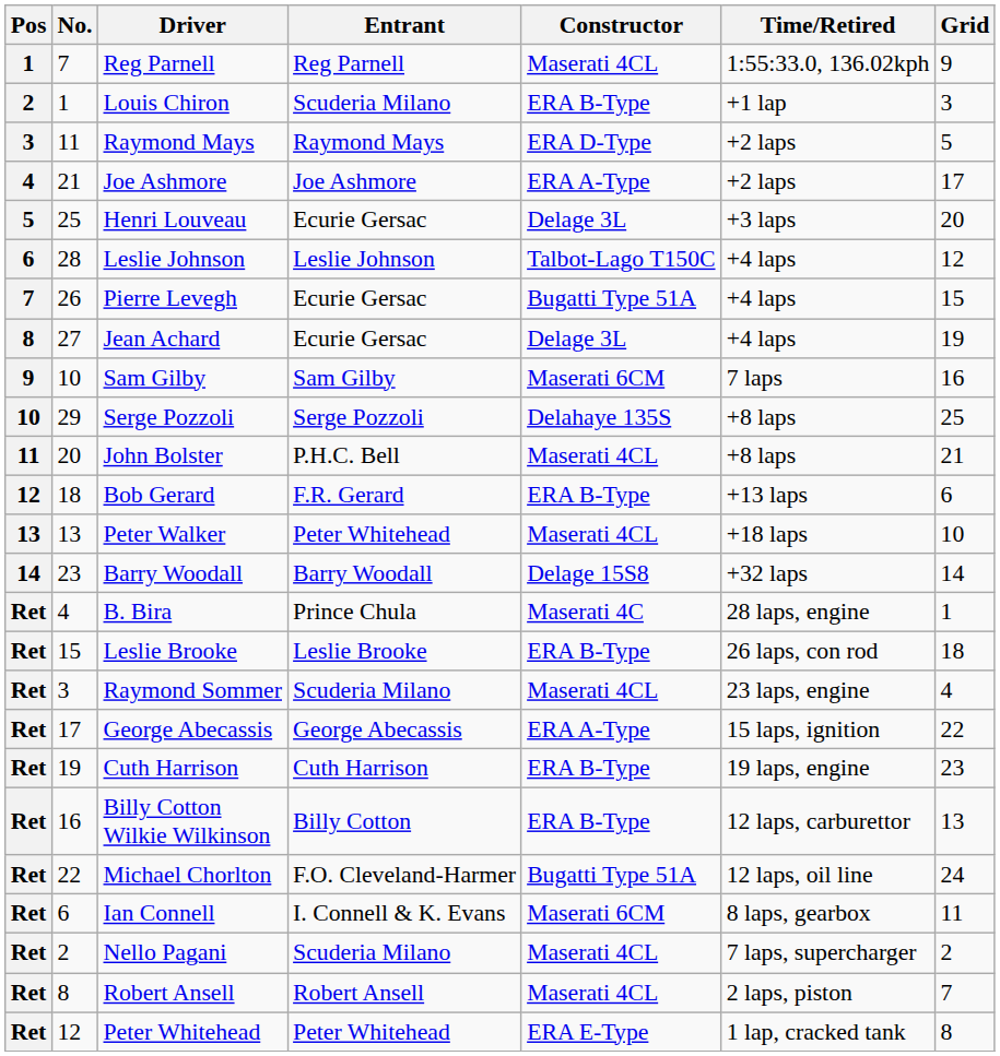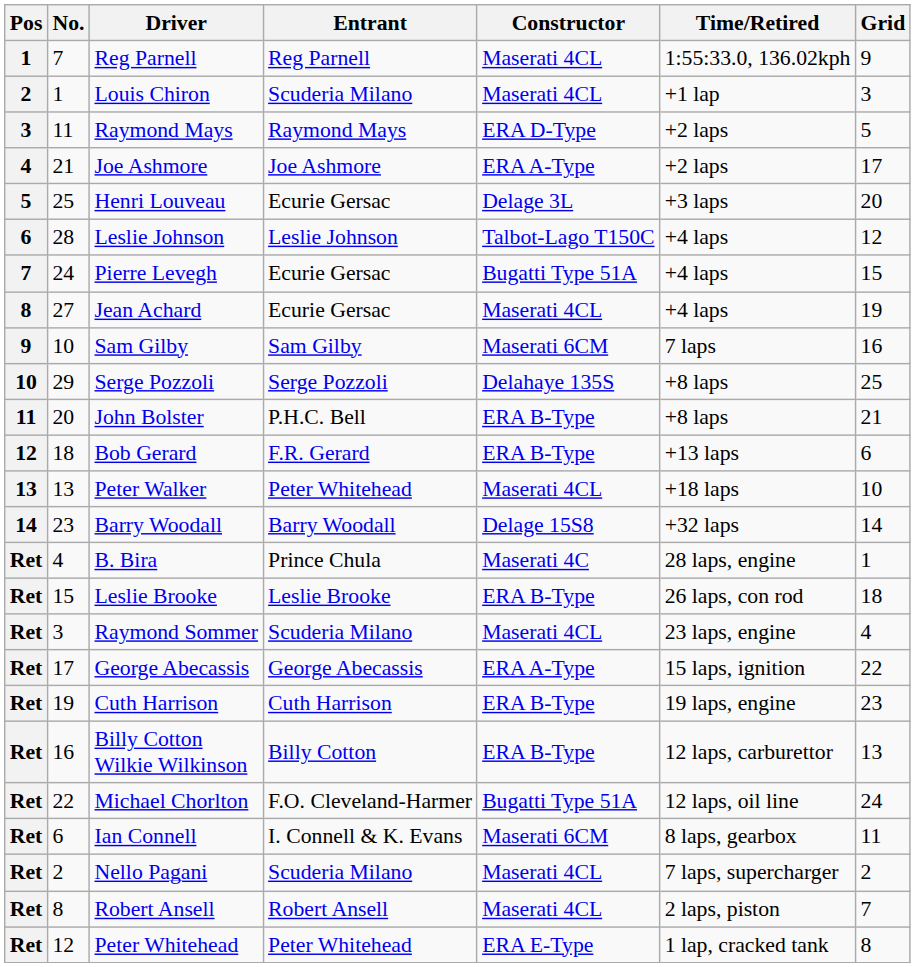 <table class="wikitable" style="font-size: 95%;">
 <tr>
 <th>Pos</th>
 <th>No.</th>
 <th>Driver</th>
 <th>Entrant</th>
 <th>Constructor</th>
 <th>Time/Retired</th>
 <th>Grid</th>
 </tr>
 <tr>
 <th>1</th>
 <td>7</td>
 <td> <a href='#'>Reg Parnell</a></td>
 <td><a href='#'>Reg Parnell</a></td>
 <td><a href='#'>Maserati 4CL</a></td>
 <td>1:55:33.0, 136.02kph</td>
 <td>9</td>
 </tr>
 <tr>
 <th>2</th>
 <td>1</td>
 <td> <a href='#'>Louis Chiron</a></td>
 <td><a href='#'>Scuderia Milano</a></td>
-<td><a href='#'>ERA B-Type</a></td>
+<td><a href='#'>Maserati 4CL</a></td>
 <td>+1 lap</td>
 <td>3</td>
 </tr>
 <tr>
 <th>3</th>
 <td>11</td>
 <td> <a href='#'>Raymond Mays</a></td>
 <td><a href='#'>Raymond Mays</a></td>
 <td><a href='#'>ERA D-Type</a></td>
 <td>+2 laps</td>
 <td>5</td>
 </tr>
 <tr>
 <th>4</th>
 <td>21</td>
 <td> <a href='#'>Joe Ashmore</a></td>
 <td><a href='#'>Joe Ashmore</a></td>
 <td><a href='#'>ERA A-Type</a></td>
 <td>+2 laps</td>
 <td>17</td>
 </tr>
 <tr>
 <th>5</th>
 <td>25</td>
 <td> <a href='#'>Henri Louveau</a></td>
 <td>Ecurie Gersac</td>
 <td><a href='#'>Delage 3L</a></td>
 <td>+3 laps</td>
 <td>20</td>
 </tr>
 <tr>
 <th>6</th>
 <td>28</td>
 <td> <a href='#'>Leslie Johnson</a></td>
 <td><a href='#'>Leslie Johnson</a></td>
 <td><a href='#'>Talbot-Lago T150C</a></td>
 <td>+4 laps</td>
 <td>12</td>
 </tr>
 <tr>
 <th>7</th>
-<td>26</td>
+<td>24</td>
 <td> <a href='#'>Pierre Levegh</a></td>
 <td>Ecurie Gersac</td>
 <td><a href='#'>Bugatti Type 51A</a></td>
 <td>+4 laps</td>
 <td>15</td>
 </tr>
 <tr>
 <th>8</th>
 <td>27</td>
 <td> <a href='#'>Jean Achard</a></td>
 <td>Ecurie Gersac</td>
-<td><a href='#'>Delage 3L</a></td>
+<td><a href='#'>Maserati 4CL</a></td>
 <td>+4 laps</td>
 <td>19</td>
 </tr>
 <tr>
 <th>9</th>
 <td>10</td>
 <td> <a href='#'>Sam Gilby</a></td>
 <td><a href='#'>Sam Gilby</a></td>
 <td><a href='#'>Maserati 6CM</a></td>
 <td>7 laps</td>
 <td>16</td>
 </tr>
 <tr>
 <th>10</th>
 <td>29</td>
 <td> <a href='#'>Serge Pozzoli</a></td>
 <td><a href='#'>Serge Pozzoli</a></td>
 <td><a href='#'>Delahaye 135S</a></td>
 <td>+8 laps</td>
 <td>25</td>
 </tr>
 <tr>
 <th>11</th>
 <td>20</td>
 <td> <a href='#'>John Bolster</a></td>
 <td>P.H.C. Bell</td>
-<td><a href='#'>Maserati 4CL</a></td>
+<td><a href='#'>ERA B-Type</a></td>
 <td>+8 laps</td>
 <td>21</td>
 </tr>
 <tr>
 <th>12</th>
 <td>18</td>
 <td> <a href='#'>Bob Gerard</a></td>
 <td><a href='#'>F.R. Gerard</a></td>
 <td><a href='#'>ERA B-Type</a></td>
 <td>+13 laps</td>
 <td>6</td>
 </tr>
 <tr>
 <th>13</th>
 <td>13</td>
 <td> <a href='#'>Peter Walker</a></td>
 <td><a href='#'>Peter Whitehead</a></td>
 <td><a href='#'>Maserati 4CL</a></td>
 <td>+18 laps</td>
 <td>10</td>
 </tr>
 <tr>
 <th>14</th>
 <td>23</td>
 <td> <a href='#'>Barry Woodall</a></td>
 <td><a href='#'>Barry Woodall</a></td>
 <td><a href='#'>Delage 15S8</a></td>
 <td>+32 laps</td>
 <td>14</td>
 </tr>
 <tr>
 <th>Ret</th>
 <td>4</td>
 <td> <a href='#'>B. Bira</a></td>
 <td>Prince Chula</td>
 <td><a href='#'>Maserati 4C</a></td>
 <td>28 laps, engine</td>
 <td>1</td>
 </tr>
 <tr>
 <th>Ret</th>
 <td>15</td>
 <td> <a href='#'>Leslie Brooke</a></td>
 <td><a href='#'>Leslie Brooke</a></td>
 <td><a href='#'>ERA B-Type</a></td>
 <td>26 laps, con rod</td>
 <td>18</td>
 </tr>
 <tr>
 <th>Ret</th>
 <td>3</td>
 <td> <a href='#'>Raymond Sommer</a></td>
 <td><a href='#'>Scuderia Milano</a></td>
 <td><a href='#'>Maserati 4CL</a></td>
 <td>23 laps, engine</td>
 <td>4</td>
 </tr>
 <tr>
 <th>Ret</th>
 <td>17</td>
 <td> <a href='#'>George Abecassis</a></td>
 <td><a href='#'>George Abecassis</a></td>
 <td><a href='#'>ERA A-Type</a></td>
 <td>15 laps, ignition</td>
 <td>22</td>
 </tr>
 <tr>
 <th>Ret</th>
 <td>19</td>
 <td> <a href='#'>Cuth Harrison</a></td>
 <td><a href='#'>Cuth Harrison</a></td>
 <td><a href='#'>ERA B-Type</a></td>
 <td>19 laps, engine</td>
 <td>23</td>
 </tr>
 <tr>
 <th>Ret</th>
 <td>16</td>
 <td> <a href='#'>Billy Cotton</a><br> <a href='#'>Wilkie Wilkinson</a></td>
 <td><a href='#'>Billy Cotton</a></td>
 <td><a href='#'>ERA B-Type</a></td>
 <td>12 laps, carburettor</td>
 <td>13</td>
 </tr>
 <tr>
 <th>Ret</th>
 <td>22</td>
 <td> <a href='#'>Michael Chorlton</a></td>
 <td>F.O. Cleveland-Harmer</td>
 <td><a href='#'>Bugatti Type 51A</a></td>
 <td>12 laps, oil line</td>
 <td>24</td>
 </tr>
 <tr>
 <th>Ret</th>
 <td>6</td>
 <td> <a href='#'>Ian Connell</a></td>
 <td>I. Connell & K. Evans</td>
 <td><a href='#'>Maserati 6CM</a></td>
 <td>8 laps, gearbox</td>
 <td>11</td>
 </tr>
 <tr>
 <th>Ret</th>
 <td>2</td>
 <td> <a href='#'>Nello Pagani</a></td>
 <td><a href='#'>Scuderia Milano</a></td>
 <td><a href='#'>Maserati 4CL</a></td>
 <td>7 laps, supercharger</td>
 <td>2</td>
 </tr>
 <tr>
 <th>Ret</th>
 <td>8</td>
 <td> <a href='#'>Robert Ansell</a></td>
 <td><a href='#'>Robert Ansell</a></td>
 <td><a href='#'>Maserati 4CL</a></td>
 <td>2 laps, piston</td>
 <td>7</td>
 </tr>
 <tr>
 <th>Ret</th>
 <td>12</td>
 <td> <a href='#'>Peter Whitehead</a></td>
 <td><a href='#'>Peter Whitehead</a></td>
 <td><a href='#'>ERA E-Type</a></td>
 <td>1 lap, cracked tank</td>
 <td>8</td>
 </tr>
 <tr>
 </tr>
 </table>
